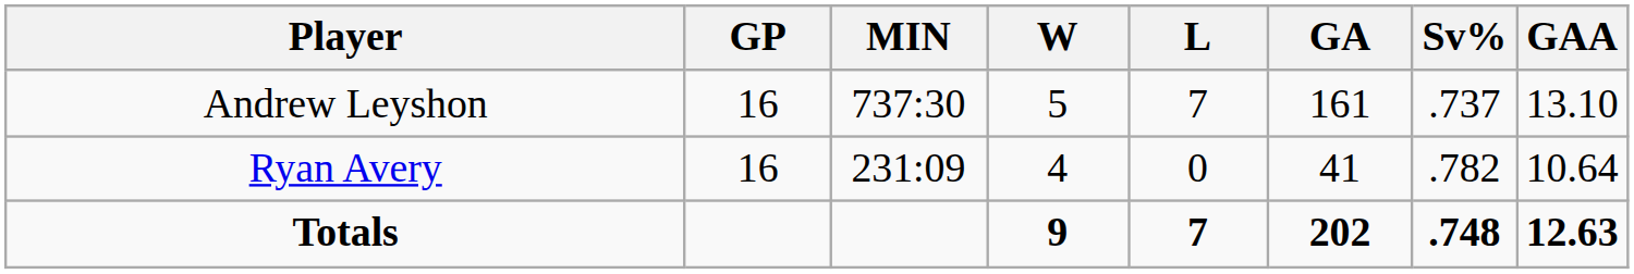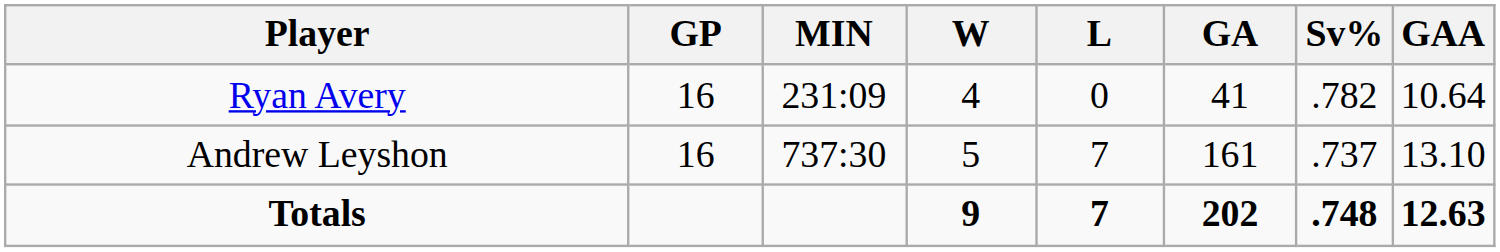 <table class="wikitable sortable" width="50%">
 <tr align="center"  bgcolor="#dddddd">
 <th width="50%">Player</th>
 <th width="10%">GP</th>
 <th width="10%">MIN</th>
 <th width="10%">W</th>
 <th width="10%">L</th>
 <th width="10%">GA</th>
 <th width="10%">Sv%</th>
 <th width="10%">GAA</th>
 </tr>
 <tr align=center>
+<td><a href='#'>Ryan Avery</a></td>
+<td>16</td>
+<td>231:09</td>
+<td>4</td>
+<td>0</td>
+<td>41</td>
+<td>.782</td>
+<td>10.64</td>
+</tr>
+<tr align=center>
 <td>Andrew Leyshon</td>
 <td>16</td>
 <td>737:30</td>
 <td>5</td>
 <td>7</td>
 <td>161</td>
 <td>.737</td>
 <td>13.10</td>
-</tr>
-<tr align=center>
-<td><a href='#'>Ryan Avery</a></td>
-<td>16</td>
-<td>231:09</td>
-<td>4</td>
-<td>0</td>
-<td>41</td>
-<td>.782</td>
-<td>10.64</td>
 </tr>
 <tr align=center>
 <td><strong>Totals</strong></td>
 <td></td>
 <td></td>
 <td><strong>9</strong></td>
 <td><strong>7</strong></td>
 <td><strong> 202</strong></td>
 <td><strong> .748</strong></td>
 <td><strong> 12.63</strong></td>
 </tr>
 </table>
